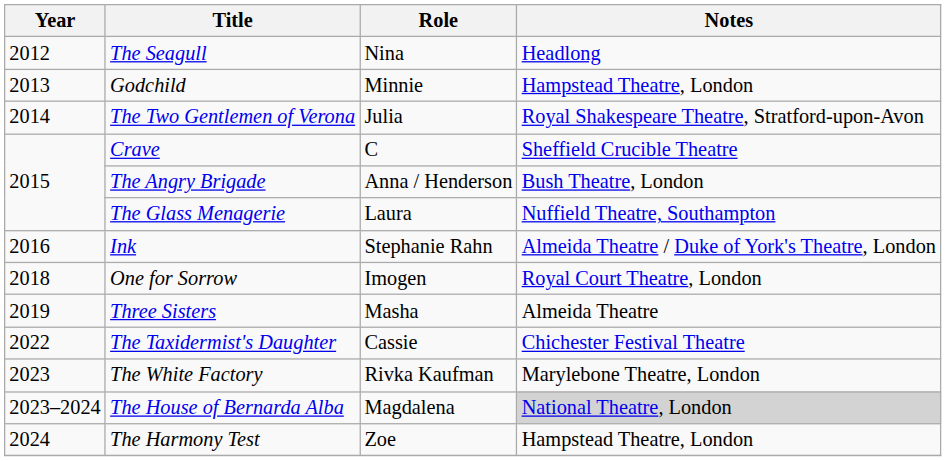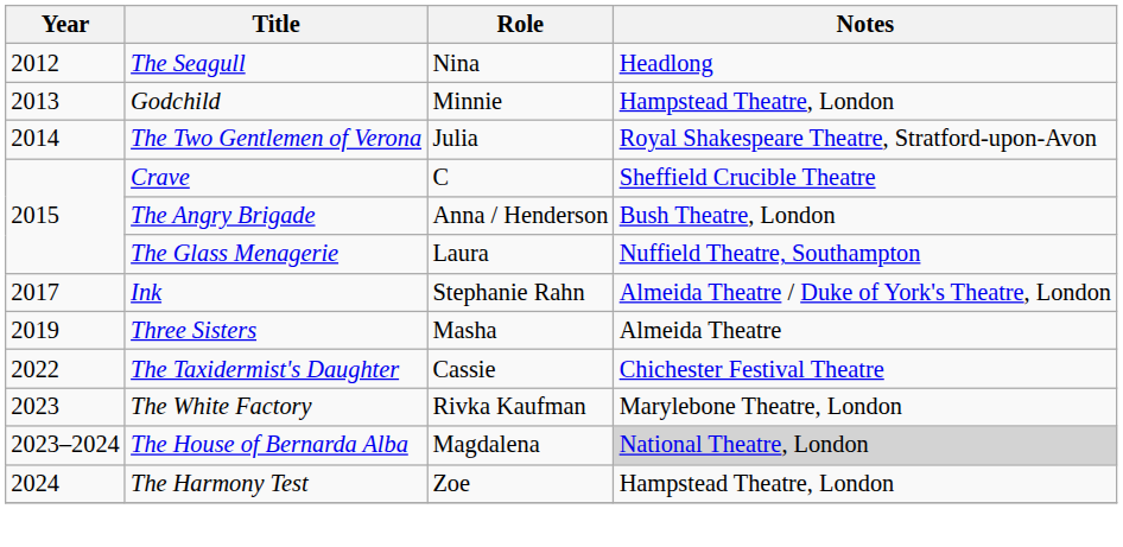 <table class="wikitable sortable">
 <tr>
 <th>Year</th>
 <th>Title</th>
 <th>Role</th>
 <th class="unsortable">Notes</th>
 </tr>
 <tr>
 <td>2012</td>
 <td><em><a href='#'>The Seagull</a></em></td>
 <td>Nina</td>
 <td><a href='#'>Headlong</a></td>
 </tr>
 <tr>
 <td>2013</td>
 <td><em>Godchild</em></td>
 <td>Minnie</td>
 <td><a href='#'>Hampstead Theatre</a>, London</td>
 </tr>
 <tr>
 <td>2014</td>
 <td><em><a href='#'>The Two Gentlemen of Verona</a></em></td>
 <td>Julia</td>
 <td><a href='#'>Royal Shakespeare Theatre</a>, Stratford-upon-Avon</td>
 </tr>
 <tr>
 <td rowspan="3">2015</td>
 <td><em><a href='#'>Crave</a></em></td>
 <td>C</td>
 <td><a href='#'>Sheffield Crucible Theatre</a></td>
 </tr>
 <tr>
 <td><em><a href='#'>The Angry Brigade</a></em></td>
 <td>Anna / Henderson</td>
 <td><a href='#'>Bush Theatre</a>, London</td>
 </tr>
 <tr>
 <td><em><a href='#'>The Glass Menagerie</a></em></td>
 <td>Laura</td>
 <td><a href='#'>Nuffield Theatre, Southampton</a></td>
 </tr>
 <tr>
-<td>2016</td>
+<td>2017</td>
 <td><em><a href='#'>Ink</a></em></td>
 <td>Stephanie Rahn</td>
 <td><a href='#'>Almeida Theatre</a> / <a href='#'>Duke of York's Theatre</a>, London</td>
-</tr>
-<tr>
-<td>2018</td>
-<td><em>One for Sorrow</em></td>
-<td>Imogen</td>
-<td><a href='#'>Royal Court Theatre</a>, London</td>
 </tr>
 <tr>
 <td>2019</td>
 <td><em><a href='#'>Three Sisters</a></em></td>
 <td>Masha</td>
 <td>Almeida Theatre</td>
 </tr>
 <tr>
 <td>2022</td>
 <td><em><a href='#'>The Taxidermist's Daughter</a></em></td>
 <td>Cassie</td>
 <td><a href='#'>Chichester Festival Theatre</a></td>
 </tr>
 <tr>
 <td>2023</td>
 <td><em>The White Factory</em></td>
 <td>Rivka Kaufman</td>
 <td>Marylebone Theatre, London</td>
 </tr>
 <tr>
 <td>2023–2024</td>
 <td><em><a href='#'>The House of Bernarda Alba</a></em></td>
 <td>Magdalena</td>
 <td style="background: lightgrey;"><a href='#'>National Theatre</a>, London</td>
 </tr>
 <tr>
 <td>2024</td>
 <td><em>The Harmony Test</em></td>
 <td>Zoe</td>
 <td>Hampstead Theatre, London</td>
 </tr>
 <tr>
 </tr>
 </table>
